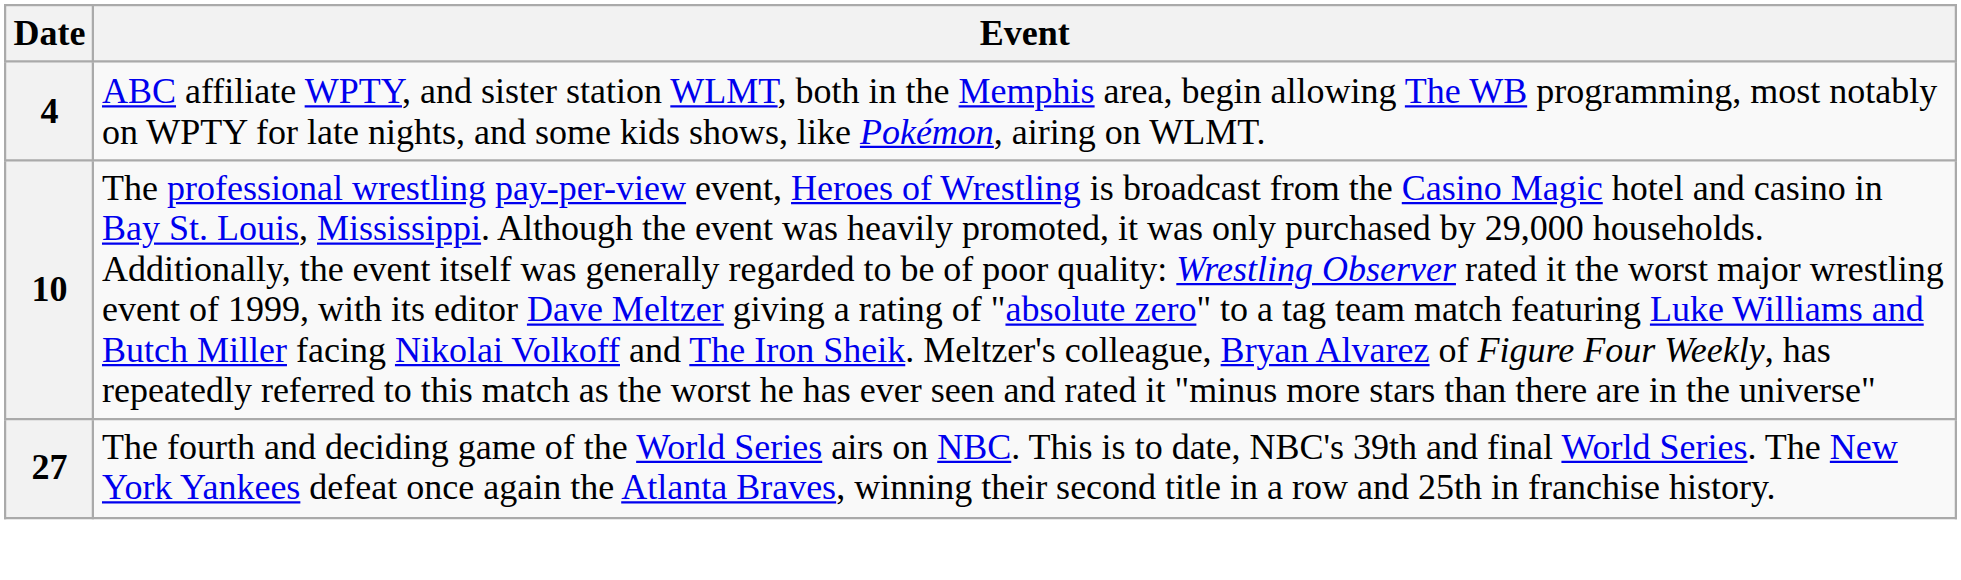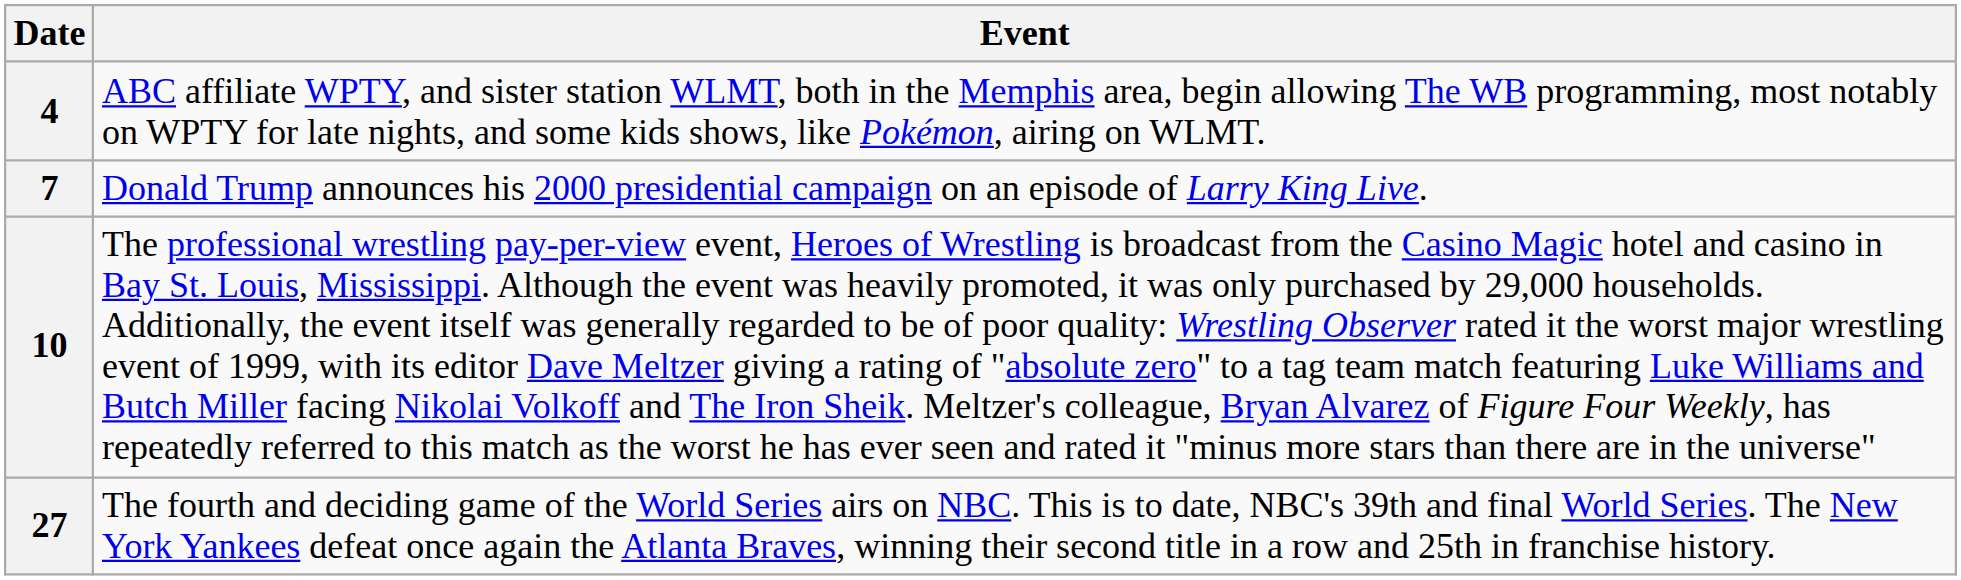 <table class="wikitable">
 <tr>
 <th>Date</th>
 <th>Event</th>
 </tr>
 <tr>
 <th>4</th>
 <td><a href='#'>ABC</a> affiliate <a href='#'>WPTY</a>, and sister station <a href='#'>WLMT</a>, both in the <a href='#'>Memphis</a> area, begin allowing <a href='#'>The WB</a> programming, most notably on WPTY for late nights, and some kids shows, like <em><a href='#'>Pokémon</a></em>, airing on WLMT.</td>
 </tr>
 <tr>
+<th>7</th>
+<td><a href='#'>Donald Trump</a> announces his <a href='#'>2000 presidential campaign</a> on an episode of <em><a href='#'>Larry King Live</a></em>.</td>
+</tr>
+<tr>
 <th>10</th>
 <td>The <a href='#'>professional wrestling</a> <a href='#'>pay-per-view</a> event, <a href='#'>Heroes of Wrestling</a> is broadcast from the <a href='#'>Casino Magic</a> hotel and casino in <a href='#'>Bay St. Louis</a>, <a href='#'>Mississippi</a>. Although the event was heavily promoted, it was only purchased by 29,000 households. Additionally, the event itself was generally regarded to be of poor quality: <em><a href='#'>Wrestling Observer</a></em> rated it the worst major wrestling event of 1999, with its editor <a href='#'>Dave Meltzer</a> giving a rating of "<a href='#'>absolute zero</a>" to a tag team match featuring <a href='#'>Luke Williams and Butch Miller</a> facing <a href='#'>Nikolai Volkoff</a> and <a href='#'>The Iron Sheik</a>. Meltzer's colleague, <a href='#'>Bryan Alvarez</a> of <em>Figure Four Weekly</em>, has repeatedly referred to this match as the worst he has ever seen and rated it "minus more stars than there are in the universe"</td>
 </tr>
 <tr>
 <th>27</th>
 <td>The fourth and deciding game of the <a href='#'>World Series</a> airs on <a href='#'>NBC</a>. This is to date, NBC's 39th and final <a href='#'>World Series</a>. The <a href='#'>New York Yankees</a> defeat once again the <a href='#'>Atlanta Braves</a>, winning their second title in a row and 25th in franchise history.</td>
 </tr>
 </table>
